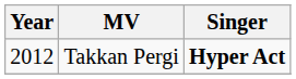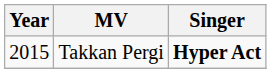 <table class="wikitable sortable">
 <tr>
 <th>Year</th>
 <th>MV</th>
 <th>Singer</th>
 </tr>
 <tr>
-<td>2012</td>
+<td>2015</td>
 <td>Takkan Pergi</td>
 <td><strong>Hyper Act</strong></td>
 </tr>
 <tr>
 </tr>
 </table>
